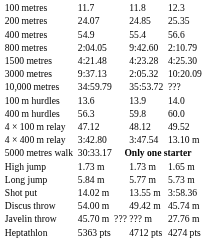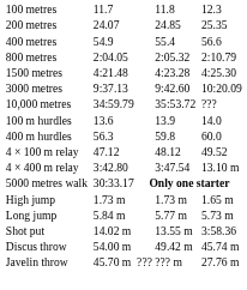 <table>
 <tr>
 <td>100 metres</td>
 <td></td>
 <td>11.7</td>
 <td></td>
 <td>11.8</td>
 <td></td>
 <td>12.3</td>
 </tr>
 <tr>
 <td>200 metres</td>
 <td></td>
 <td>24.07</td>
 <td></td>
 <td>24.85</td>
 <td></td>
 <td>25.35</td>
 </tr>
 <tr>
 <td>400 metres</td>
 <td></td>
 <td>54.9</td>
 <td></td>
 <td>55.4</td>
 <td></td>
 <td>56.6</td>
 </tr>
 <tr>
 <td>800 metres</td>
 <td></td>
 <td>2:04.05</td>
 <td></td>
-<td>9:42.60</td>
+<td>2:05.32</td>
 <td></td>
 <td>2:10.79</td>
 </tr>
 <tr>
 <td>1500 metres</td>
 <td></td>
 <td>4:21.48</td>
 <td></td>
 <td>4:23.28</td>
 <td></td>
 <td>4:25.30</td>
 </tr>
 <tr>
 <td>3000 metres</td>
 <td></td>
 <td>9:37.13</td>
 <td></td>
-<td>2:05.32</td>
+<td>9:42.60</td>
 <td></td>
 <td>10:20.09</td>
 </tr>
 <tr>
 <td>10,000 metres</td>
 <td></td>
 <td>34:59.79</td>
 <td></td>
 <td>35:53.72</td>
 <td></td>
 <td>???</td>
 </tr>
 <tr>
 <td>100 m hurdles</td>
 <td></td>
 <td>13.6</td>
 <td></td>
 <td>13.9</td>
 <td></td>
 <td>14.0</td>
 </tr>
 <tr>
 <td>400 m hurdles</td>
 <td></td>
 <td>56.3</td>
 <td></td>
 <td>59.8</td>
 <td></td>
 <td>60.0</td>
 </tr>
 <tr>
 <td>4 × 100 m relay</td>
 <td></td>
 <td>47.12</td>
 <td></td>
 <td>48.12</td>
 <td></td>
 <td>49.52</td>
 </tr>
 <tr>
 <td>4 × 400 m relay</td>
 <td></td>
 <td>3:42.80</td>
 <td></td>
 <td>3:47.54</td>
 <td></td>
 <td>13.10 m</td>
 </tr>
 <tr>
 <td>5000 metres walk</td>
 <td></td>
 <td>30:33.17</td>
 <th colspan=4>Only one starter</th>
 </tr>
 <tr>
 <td>High jump</td>
 <td></td>
 <td>1.73 m</td>
 <td></td>
 <td>1.73 m</td>
 <td></td>
 <td>1.65 m</td>
 </tr>
 <tr>
 <td>Long jump</td>
 <td></td>
 <td>5.84 m</td>
 <td></td>
 <td>5.77 m</td>
 <td></td>
 <td>5.73 m</td>
 </tr>
 <tr>
 <td>Shot put</td>
 <td></td>
 <td>14.02 m</td>
 <td></td>
 <td>13.55 m</td>
 <td></td>
 <td>3:58.36</td>
 </tr>
 <tr>
 <td>Discus throw</td>
 <td></td>
 <td>54.00 m</td>
 <td></td>
 <td>49.42 m</td>
 <td></td>
 <td>45.74 m</td>
 </tr>
 <tr>
 <td>Javelin throw</td>
 <td></td>
 <td>45.70 m</td>
 <td>???</td>
 <td>??? m</td>
 <td></td>
 <td>27.76 m</td>
 </tr>
-<tr>
-<td>Heptathlon</td>
-<td></td>
-<td>5363 pts</td>
-<td></td>
-<td>4712 pts</td>
-<td></td>
-<td>4274 pts</td>
-</tr>
 </table>
